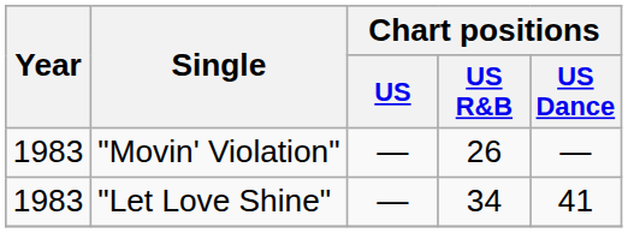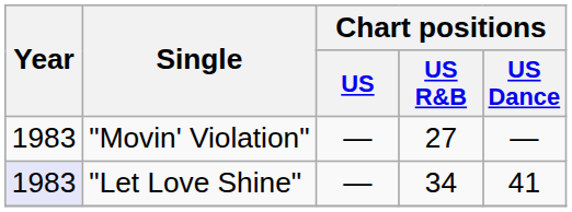 <table class="wikitable" style="text-align:center;">
 <tr>
 <th rowspan="2">Year</th>
 <th rowspan="2">Single</th>
 <th colspan="3">Chart positions</th>
 </tr>
 <tr style="font-size:smaller;">
 <th width="40"><a href='#'>US</a></th>
 <th width="40"><a href='#'>US<br>R&B</a></th>
 <th width="40"><a href='#'>US<br>Dance</a></th>
 </tr>
 <tr>
 <td rowspan="1">1983</td>
 <td align="left">"Movin' Violation"</td>
 <td>—</td>
-<td>26</td>
+<td>27</td>
 <td>—</td>
 </tr>
 <tr>
-<td rowspan="1">1983</td>
+<td rowspan="1" style="background: lavender;">1983</td>
 <td align="left">"Let Love Shine"</td>
 <td>—</td>
 <td>34</td>
 <td>41</td>
 </tr>
 <tr>
 </tr>
 </table>
